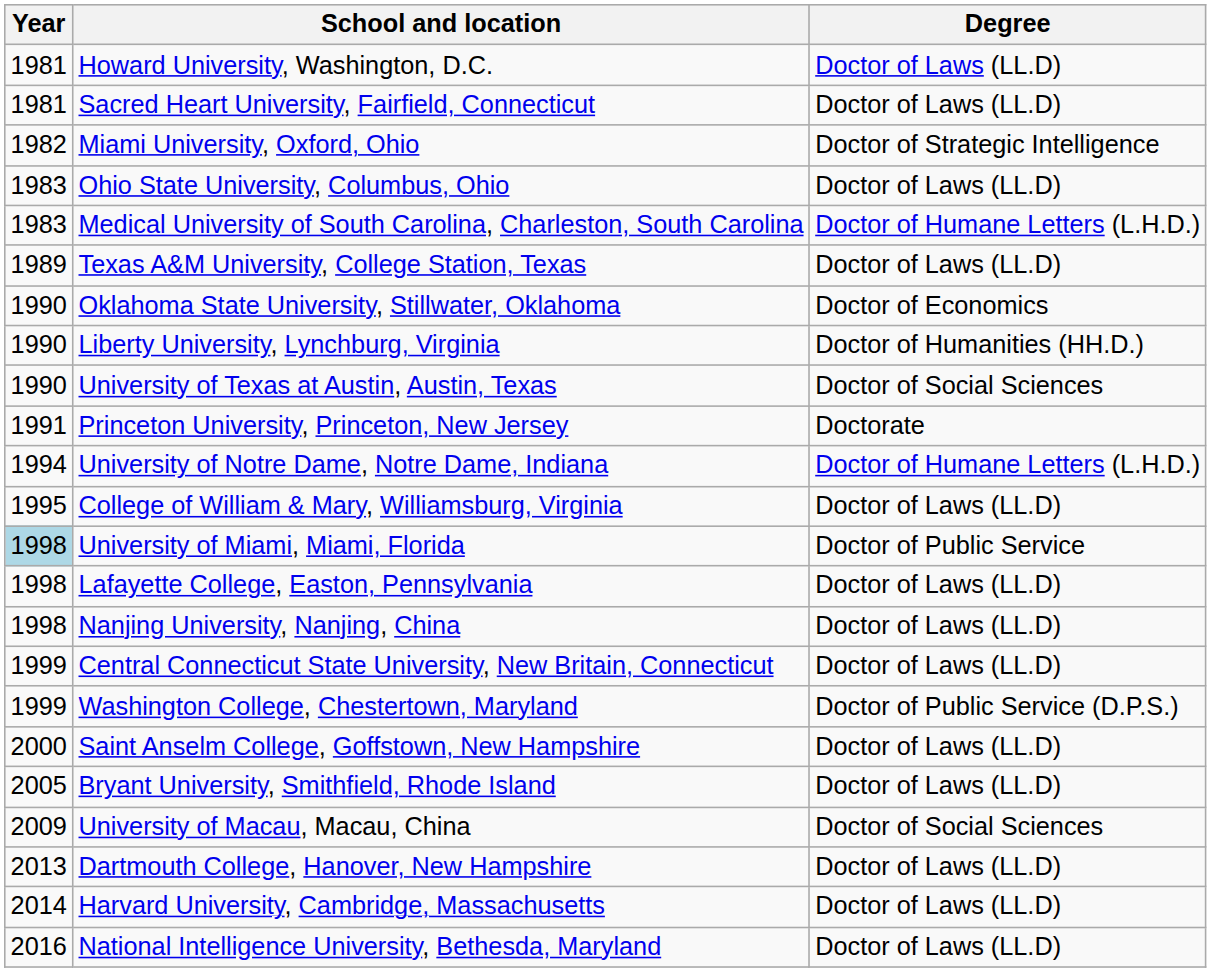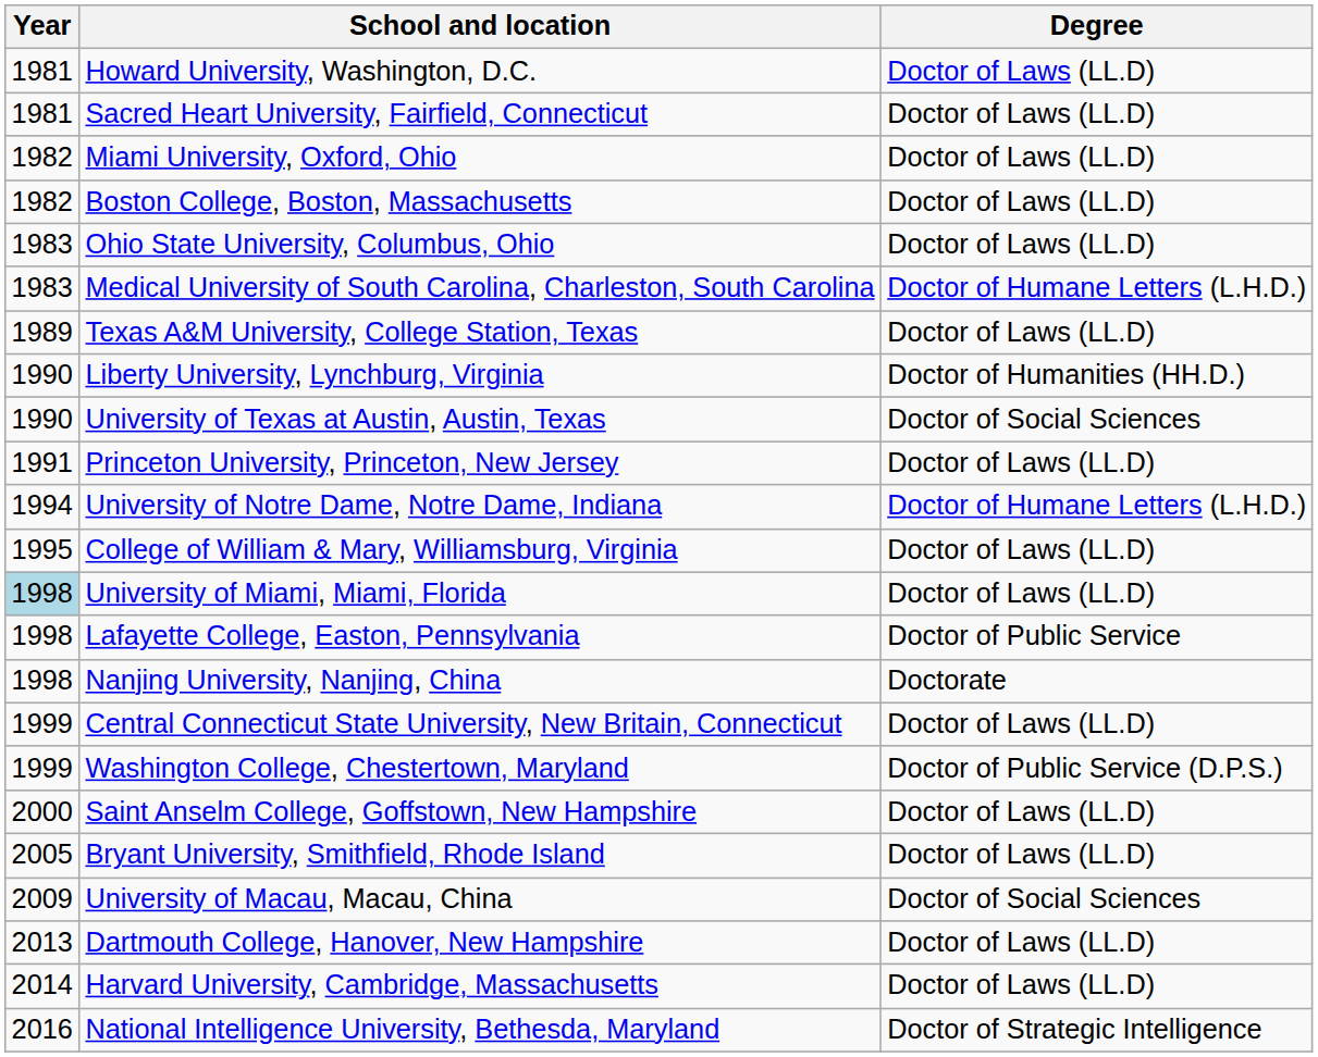 <table class="wikitable">
 <tr>
 <th>Year</th>
 <th>School and location</th>
 <th>Degree</th>
 </tr>
 <tr>
 <td>1981</td>
 <td><a href='#'>Howard University</a>, Washington, D.C.</td>
 <td><a href='#'>Doctor of Laws</a> (LL.D)</td>
 </tr>
 <tr>
 <td>1981</td>
 <td><a href='#'>Sacred Heart University</a>, <a href='#'>Fairfield, Connecticut</a></td>
 <td>Doctor of Laws (LL.D)</td>
 </tr>
 <tr>
 <td>1982</td>
 <td><a href='#'>Miami University</a>, <a href='#'>Oxford, Ohio</a></td>
-<td>Doctor of Strategic Intelligence</td>
+<td>Doctor of Laws (LL.D)</td>
+</tr>
+<tr>
+<td>1982</td>
+<td><a href='#'>Boston College</a>, <a href='#'>Boston</a>, <a href='#'>Massachusetts</a></td>
+<td>Doctor of Laws (LL.D)  </td>
 </tr>
 <tr>
 <td>1983</td>
 <td><a href='#'>Ohio State University</a>, <a href='#'>Columbus, Ohio</a></td>
 <td>Doctor of Laws (LL.D) </td>
 </tr>
 <tr>
 <td>1983</td>
 <td><a href='#'>Medical University of South Carolina</a>, <a href='#'>Charleston, South Carolina</a></td>
 <td><a href='#'>Doctor of Humane Letters</a> (L.H.D.)</td>
 </tr>
 <tr>
 <td>1989</td>
 <td><a href='#'>Texas A&M University</a>, <a href='#'>College Station, Texas</a></td>
 <td>Doctor of Laws (LL.D)</td>
 </tr>
 <tr>
 <td>1990</td>
-<td><a href='#'>Oklahoma State University</a>, <a href='#'>Stillwater, Oklahoma</a></td>
-<td>Doctor of Economics</td>
-</tr>
-<tr>
-<td>1990</td>
 <td><a href='#'>Liberty University</a>, <a href='#'>Lynchburg, Virginia</a></td>
 <td>Doctor of Humanities (HH.D.)</td>
 </tr>
 <tr>
 <td>1990</td>
 <td><a href='#'>University of Texas at Austin</a>, <a href='#'>Austin, Texas</a></td>
 <td>Doctor of Social Sciences</td>
 </tr>
 <tr>
 <td>1991</td>
 <td><a href='#'>Princeton University</a>, <a href='#'>Princeton, New Jersey</a></td>
-<td>Doctorate</td>
+<td>Doctor of Laws (LL.D)</td>
 </tr>
 <tr>
 <td>1994</td>
 <td><a href='#'>University of Notre Dame</a>, <a href='#'>Notre Dame, Indiana</a></td>
 <td><a href='#'>Doctor of Humane Letters</a> (L.H.D.)</td>
 </tr>
 <tr>
 <td>1995</td>
 <td><a href='#'>College of William & Mary</a>, <a href='#'>Williamsburg, Virginia</a></td>
 <td>Doctor of Laws (LL.D)</td>
 </tr>
 <tr>
 <td style="background: lightblue;">1998</td>
 <td><a href='#'>University of Miami</a>, <a href='#'>Miami, Florida</a></td>
+<td>Doctor of Laws (LL.D)</td>
+</tr>
+<tr>
+<td>1998</td>
+<td><a href='#'>Lafayette College</a>, <a href='#'>Easton, Pennsylvania</a></td>
 <td>Doctor of Public Service</td>
 </tr>
 <tr>
 <td>1998</td>
-<td><a href='#'>Lafayette College</a>, <a href='#'>Easton, Pennsylvania</a></td>
-<td>Doctor of Laws (LL.D)</td>
-</tr>
-<tr>
-<td>1998</td>
 <td><a href='#'>Nanjing University</a>, <a href='#'>Nanjing</a>, <a href='#'>China</a></td>
-<td>Doctor of Laws (LL.D)</td>
+<td>Doctorate</td>
 </tr>
 <tr>
 <td>1999</td>
 <td><a href='#'>Central Connecticut State University</a>, <a href='#'>New Britain, Connecticut</a></td>
 <td>Doctor of Laws (LL.D)</td>
 </tr>
 <tr>
 <td>1999</td>
 <td><a href='#'>Washington College</a>, <a href='#'>Chestertown, Maryland</a></td>
 <td>Doctor of Public Service (D.P.S.)</td>
 </tr>
 <tr>
 <td>2000</td>
 <td><a href='#'>Saint Anselm College</a>, <a href='#'>Goffstown, New Hampshire</a></td>
 <td>Doctor of Laws (LL.D)</td>
 </tr>
 <tr>
 <td>2005</td>
 <td><a href='#'>Bryant University</a>, <a href='#'>Smithfield, Rhode Island</a></td>
 <td>Doctor of Laws (LL.D)</td>
 </tr>
 <tr>
 <td>2009</td>
 <td><a href='#'>University of Macau</a>, Macau, China</td>
 <td>Doctor of Social Sciences</td>
 </tr>
 <tr>
 <td>2013</td>
 <td><a href='#'>Dartmouth College</a>, <a href='#'>Hanover, New Hampshire</a></td>
 <td>Doctor of Laws (LL.D)</td>
 </tr>
 <tr>
 <td>2014</td>
 <td><a href='#'>Harvard University</a>, <a href='#'>Cambridge, Massachusetts</a></td>
 <td>Doctor of Laws (LL.D)</td>
 </tr>
 <tr>
 <td>2016</td>
 <td><a href='#'>National Intelligence University</a>, <a href='#'>Bethesda, Maryland</a></td>
-<td>Doctor of Laws (LL.D)</td>
+<td>Doctor of Strategic Intelligence</td>
 </tr>
 </table>
